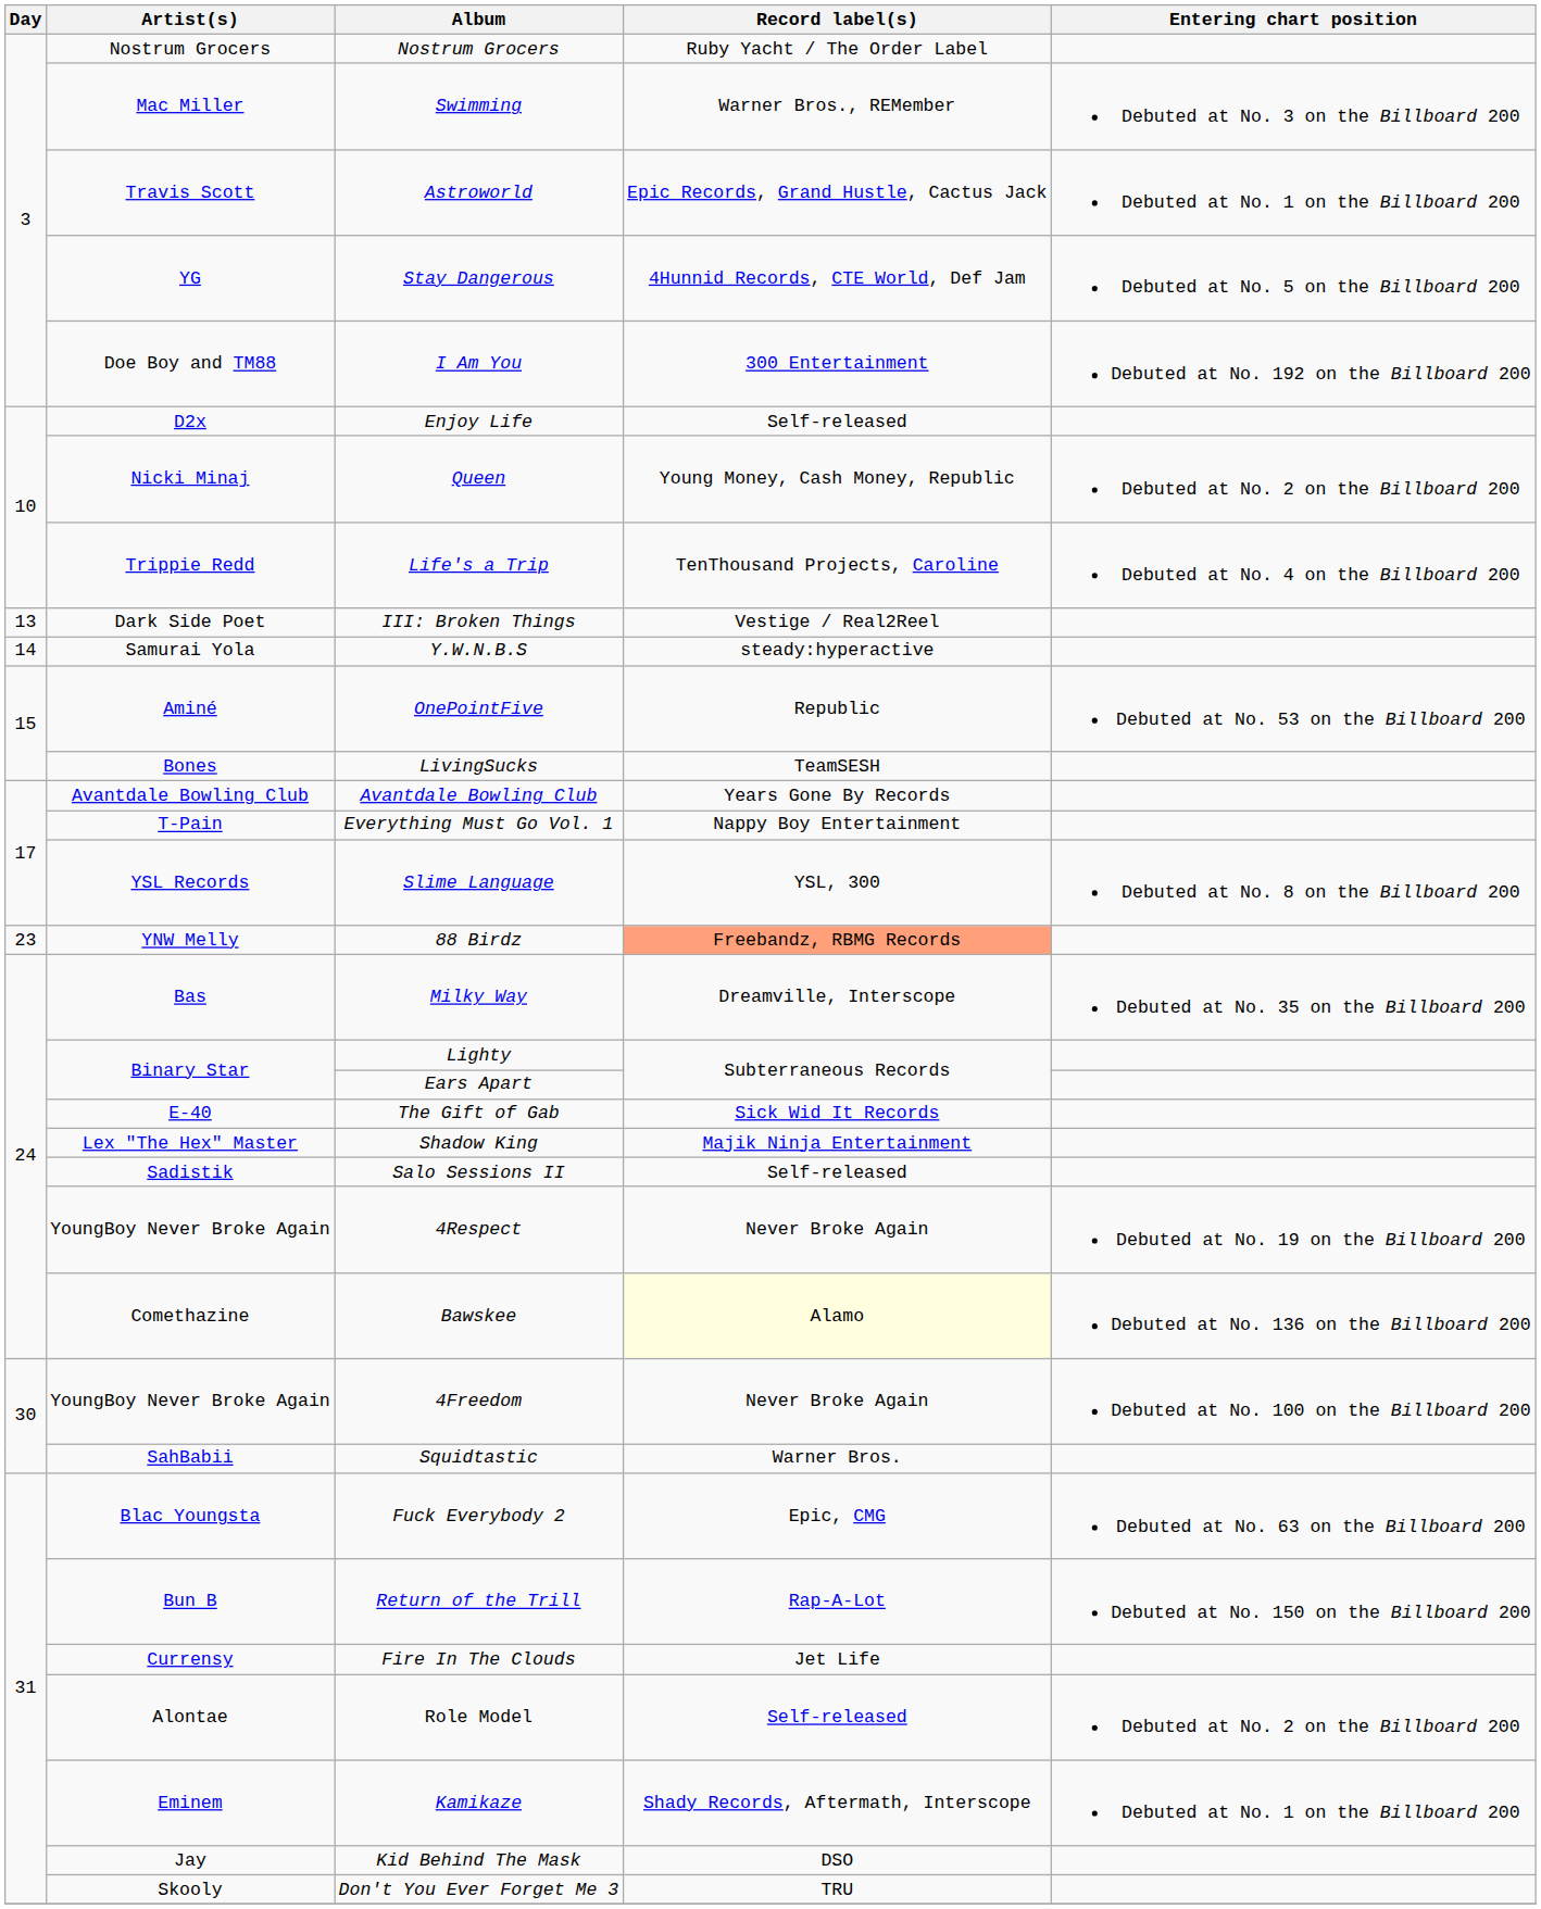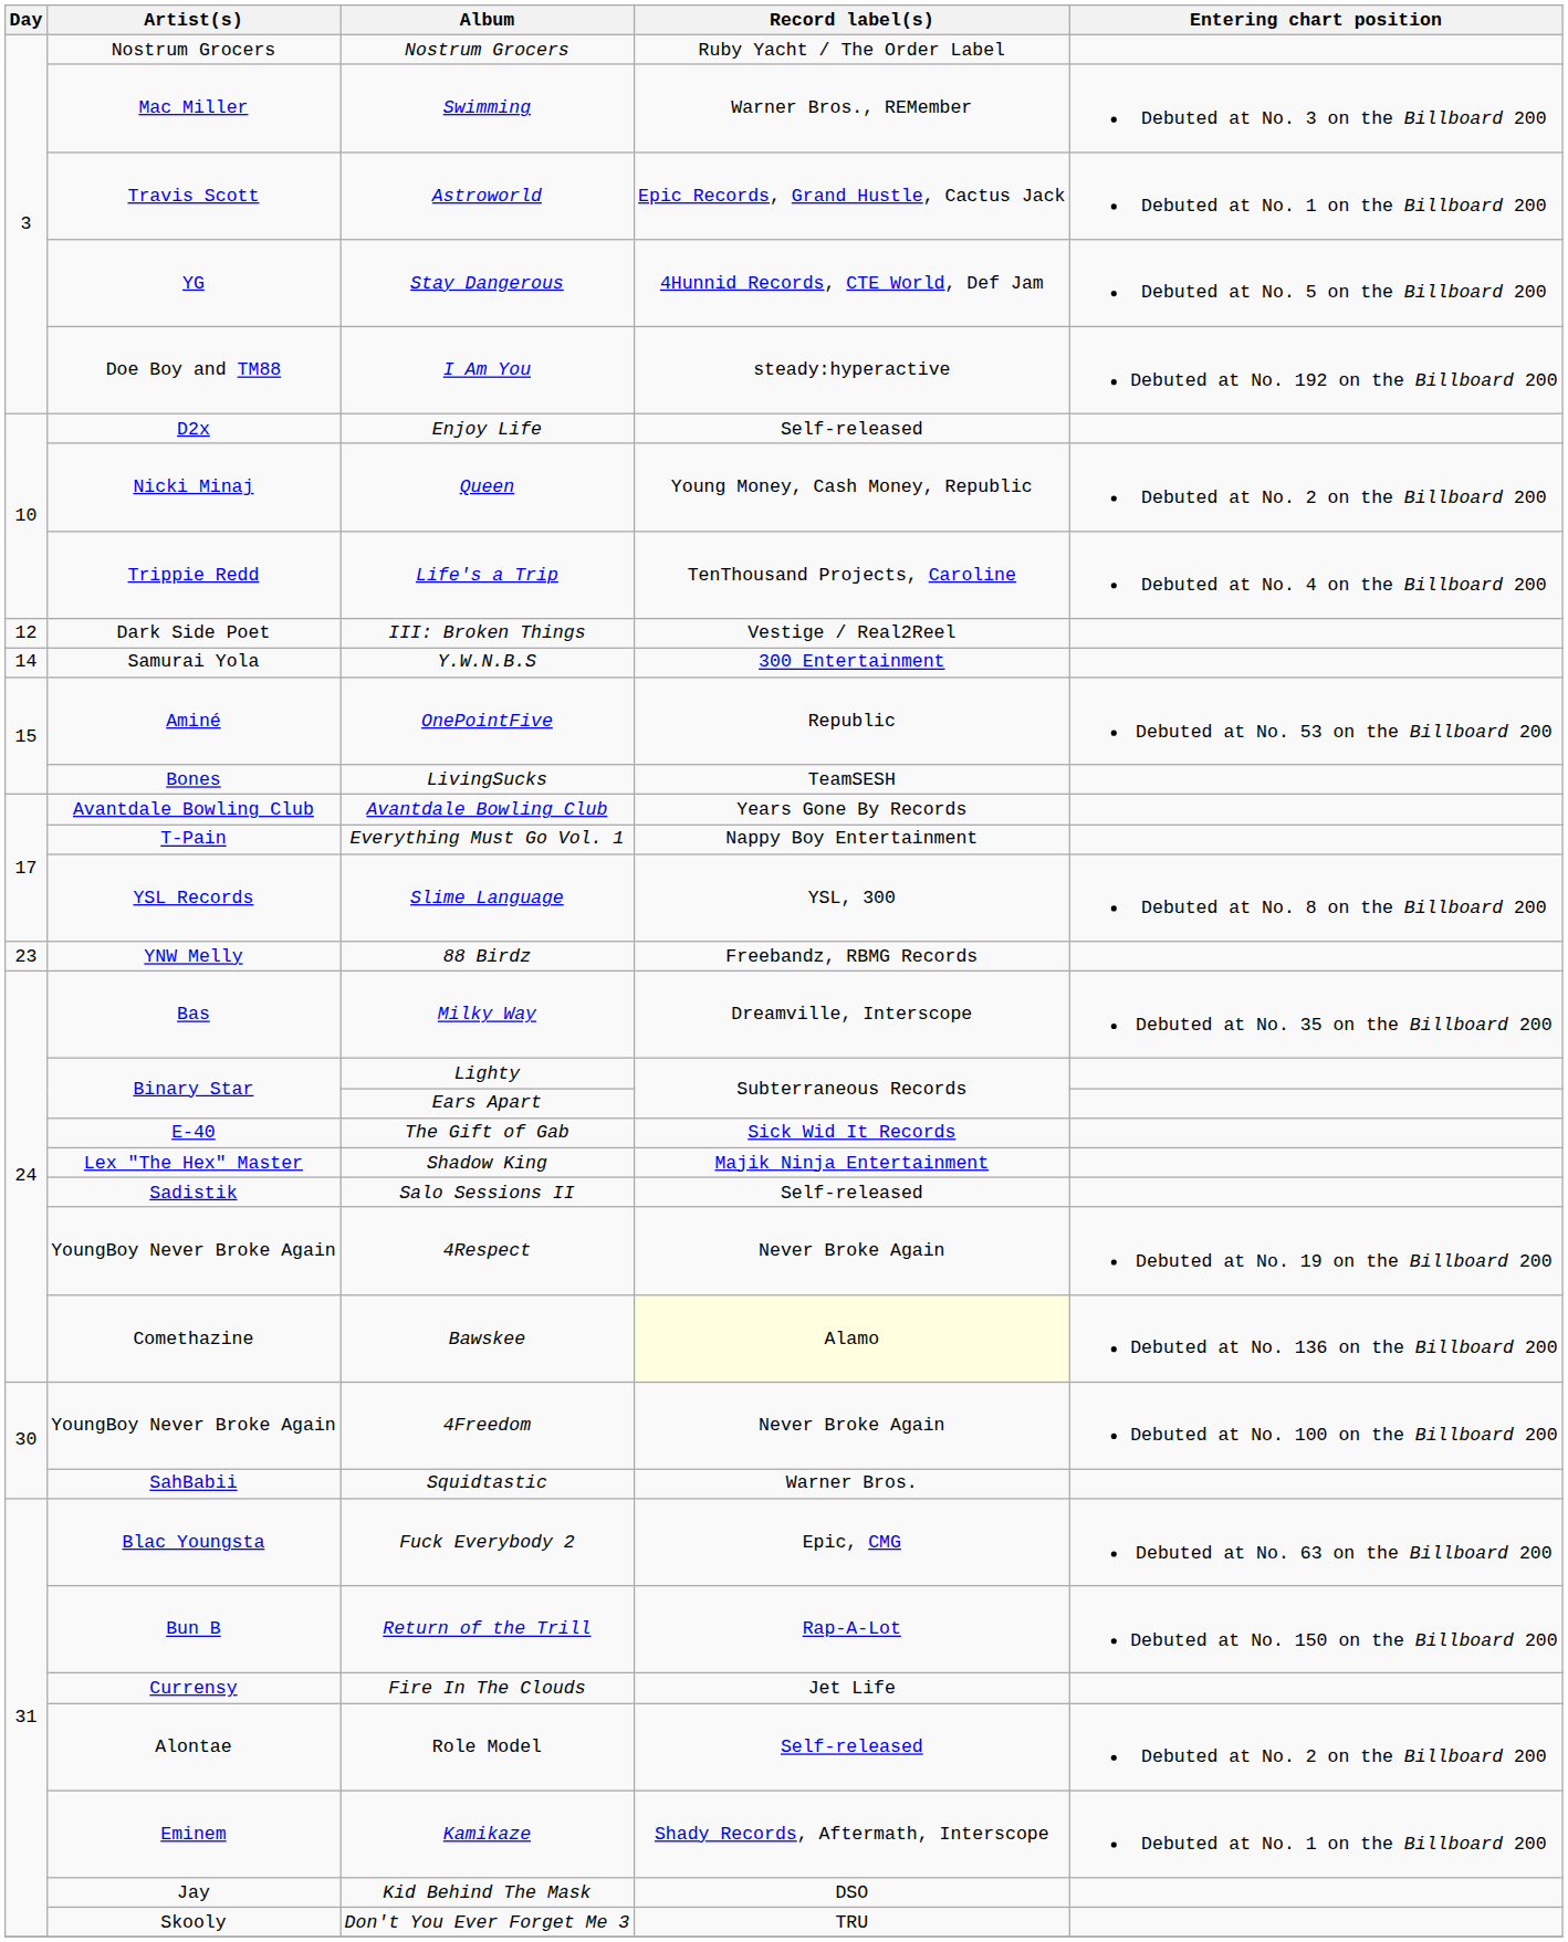 <table class="wikitable" style="text-align:center;">
 <tr>
 <th scope="col">Day</th>
 <th scope="col">Artist(s)</th>
 <th scope="col">Album</th>
 <th scope="col">Record label(s)</th>
 <th scope="col">Entering chart position</th>
 </tr>
 <tr>
 <td rowspan="5">3</td>
 <td>Nostrum Grocers</td>
 <td><em>Nostrum Grocers</em></td>
 <td>Ruby Yacht / The Order Label</td>
 <td></td>
 </tr>
 <tr>
 <td><a href='#'>Mac Miller</a></td>
 <td><em><a href='#'>Swimming</a></em></td>
 <td>Warner Bros., REMember</td>
 <td><br><ul><li>Debuted at No. 3 on the <em>Billboard</em> 200</li></ul></td>
 </tr>
 <tr>
 <td><a href='#'>Travis Scott</a></td>
 <td><em><a href='#'>Astroworld</a></em></td>
 <td><a href='#'>Epic Records</a>, <a href='#'>Grand Hustle</a>, Cactus Jack</td>
 <td><br><ul><li>Debuted at No. 1 on the <em>Billboard</em> 200</li></ul></td>
 </tr>
 <tr>
 <td><a href='#'>YG</a></td>
 <td><em><a href='#'>Stay Dangerous</a></em></td>
 <td><a href='#'>4Hunnid Records</a>, <a href='#'>CTE World</a>, Def Jam</td>
 <td><br><ul><li>Debuted at No. 5 on the <em>Billboard</em> 200</li></ul></td>
 </tr>
 <tr>
 <td>Doe Boy and <a href='#'>TM88</a></td>
 <td><em><a href='#'>I Am You</a></em></td>
-<td><a href='#'>300 Entertainment</a></td>
+<td>steady:hyperactive</td>
 <td><br><ul><li>Debuted at No. 192 on the <em>Billboard</em> 200</li></ul></td>
 </tr>
 <tr>
 <td rowspan="3">10</td>
 <td><a href='#'>D2x</a></td>
 <td><em>Enjoy Life</em></td>
 <td>Self-released</td>
 <td></td>
 </tr>
 <tr>
 <td><a href='#'>Nicki Minaj</a></td>
 <td><em><a href='#'>Queen</a></em></td>
 <td>Young Money, Cash Money, Republic</td>
 <td><br><ul><li>Debuted at No. 2 on the <em>Billboard</em> 200</li></ul></td>
 </tr>
 <tr>
 <td><a href='#'>Trippie Redd</a></td>
 <td><em><a href='#'>Life's a Trip</a></em></td>
 <td>TenThousand Projects, <a href='#'>Caroline</a></td>
 <td><br><ul><li>Debuted at No. 4 on the <em>Billboard</em> 200</li></ul></td>
 </tr>
 <tr>
-<td>13</td>
+<td>12</td>
 <td>Dark Side Poet</td>
 <td><em>III: Broken Things</em></td>
 <td>Vestige / Real2Reel</td>
 <td></td>
 </tr>
 <tr>
 <td>14</td>
 <td>Samurai Yola</td>
 <td><em>Y.W.N.B.S</em></td>
-<td>steady:hyperactive</td>
+<td><a href='#'>300 Entertainment</a></td>
 <td></td>
 </tr>
 <tr>
 <td rowspan="2">15</td>
 <td><a href='#'>Aminé</a></td>
 <td><em><a href='#'>OnePointFive</a></em></td>
 <td>Republic</td>
 <td><br><ul><li>Debuted at No. 53 on the <em>Billboard</em> 200</li></ul></td>
 </tr>
 <tr>
 <td><a href='#'>Bones</a></td>
 <td><em>LivingSucks</em></td>
 <td>TeamSESH</td>
 <td></td>
 </tr>
 <tr>
 <td rowspan="3">17</td>
 <td><a href='#'>Avantdale Bowling Club</a></td>
 <td><em><a href='#'>Avantdale Bowling Club</a></em></td>
 <td>Years Gone By Records</td>
 <td></td>
 </tr>
 <tr>
 <td><a href='#'>T-Pain</a></td>
 <td><em>Everything Must Go Vol. 1</em></td>
 <td>Nappy Boy Entertainment</td>
 <td></td>
 </tr>
 <tr>
 <td><a href='#'>YSL Records</a></td>
 <td><em><a href='#'>Slime Language</a></em></td>
 <td>YSL, 300</td>
 <td><br><ul><li>Debuted at No. 8 on the <em>Billboard</em> 200</li></ul></td>
 </tr>
 <tr>
 <td>23</td>
 <td><a href='#'>YNW Melly</a></td>
 <td><em>88 Birdz</em></td>
-<td style="background: lightsalmon;">Freebandz, RBMG Records</td>
+<td>Freebandz, RBMG Records</td>
 <td></td>
 </tr>
 <tr>
 <td rowspan="8">24</td>
 <td><a href='#'>Bas</a></td>
 <td><em><a href='#'>Milky Way</a></em></td>
 <td>Dreamville, Interscope</td>
 <td><br><ul><li>Debuted at No. 35 on the <em>Billboard</em> 200</li></ul></td>
 </tr>
 <tr>
 <td rowspan="2"><a href='#'>Binary Star</a></td>
 <td><em>Lighty</em></td>
 <td rowspan="2">Subterraneous Records</td>
 <td></td>
 </tr>
 <tr>
 <td><em>Ears Apart</em></td>
 <td></td>
 </tr>
 <tr>
 <td><a href='#'>E-40</a></td>
 <td><em>The Gift of Gab</em></td>
 <td><a href='#'>Sick Wid It Records</a></td>
 <td></td>
 </tr>
 <tr>
 <td><a href='#'>Lex "The Hex" Master</a></td>
 <td><em>Shadow King</em></td>
 <td><a href='#'>Majik Ninja Entertainment</a></td>
 <td></td>
 </tr>
 <tr>
 <td><a href='#'>Sadistik</a></td>
 <td><em>Salo Sessions II</em></td>
 <td>Self-released</td>
 <td></td>
 </tr>
 <tr>
 <td>YoungBoy Never Broke Again</td>
 <td><em>4Respect</em></td>
 <td>Never Broke Again</td>
 <td><br><ul><li>Debuted at No. 19 on the <em>Billboard</em> 200</li></ul></td>
 </tr>
 <tr>
 <td>Comethazine</td>
 <td><em>Bawskee</em></td>
 <td style="background: lightyellow;">Alamo</td>
 <td><br><ul><li>Debuted at No. 136 on the <em>Billboard</em> 200</li></ul></td>
 </tr>
 <tr>
 <td rowspan="2">30</td>
 <td>YoungBoy Never Broke Again</td>
 <td><em>4Freedom</em></td>
 <td>Never Broke Again</td>
 <td><br><ul><li>Debuted at No. 100 on the <em>Billboard</em> 200</li></ul></td>
 </tr>
 <tr>
 <td><a href='#'>SahBabii</a></td>
 <td><em>Squidtastic</em></td>
 <td>Warner Bros.</td>
 <td></td>
 </tr>
 <tr>
 <td rowspan="7">31</td>
 <td><a href='#'>Blac Youngsta</a></td>
 <td><em>Fuck Everybody 2</em></td>
 <td>Epic, <a href='#'>CMG</a></td>
 <td><br><ul><li>Debuted at No. 63 on the <em>Billboard</em> 200</li></ul></td>
 </tr>
 <tr>
 <td><a href='#'>Bun B</a></td>
 <td><em><a href='#'>Return of the Trill</a></em></td>
 <td><a href='#'>Rap-A-Lot</a></td>
 <td><br><ul><li>Debuted at No. 150 on the <em>Billboard</em> 200</li></ul></td>
 </tr>
 <tr>
 <td><a href='#'>Currensy</a></td>
 <td><em>Fire In The Clouds</em></td>
 <td>Jet Life</td>
 <td></td>
 </tr>
 <tr>
 <td>Alontae</td>
 <td>Role Model</td>
 <td><a href='#'>Self-released</a></td>
 <td><br><ul><li>Debuted at No. 2 on the <em>Billboard</em> 200</li></ul></td>
 </tr>
 <tr>
 <td><a href='#'>Eminem</a></td>
 <td><em><a href='#'>Kamikaze</a></em></td>
 <td><a href='#'>Shady Records</a>, Aftermath, Interscope</td>
 <td><br><ul><li>Debuted at No. 1 on the <em>Billboard</em> 200</li></ul></td>
 </tr>
 <tr>
 <td>Jay</td>
 <td><em>Kid Behind The Mask</em></td>
 <td>DSO</td>
 <td></td>
 </tr>
 <tr>
 <td>Skooly</td>
 <td><em>Don't You Ever Forget Me 3</em></td>
 <td>TRU</td>
 <td></td>
 </tr>
 <tr>
 </tr>
 </table>
